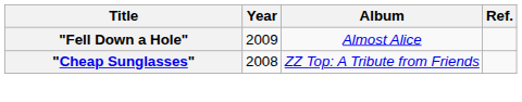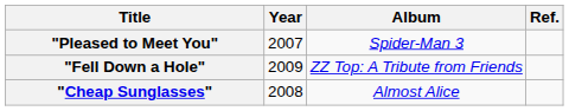 <table class="wikitable plainrowheaders" style="text-align:center;" border="1">
 <tr>
 <th scope="col" style="width:16em;">Title</th>
 <th scope="col">Year</th>
 <th scope="col">Album</th>
 <th scope="col">Ref.</th>
 </tr>
 <tr>
+<th scope="row">"Pleased to Meet You"</th>
+<td>2007</td>
+<td><em><a href='#'>Spider-Man 3</a></em></td>
+<td></td>
+</tr>
+<tr>
 <th scope="row">"Fell Down a Hole"</th>
 <td>2009</td>
-<td><em><a href='#'>Almost Alice</a></em></td>
+<td><em><a href='#'>ZZ Top: A Tribute from Friends</a></em></td>
 <td></td>
 </tr>
 <tr>
 <th scope="row">"<a href='#'>Cheap Sunglasses</a>"</th>
 <td>2008</td>
-<td><em><a href='#'>ZZ Top: A Tribute from Friends</a></em></td>
+<td><em><a href='#'>Almost Alice</a></em></td>
 <td></td>
 </tr>
 </table>
